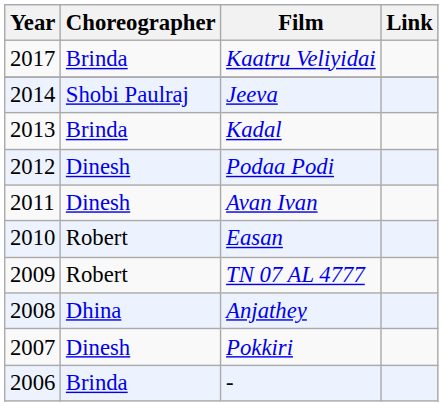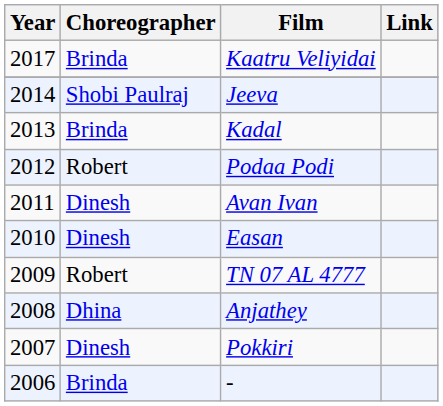 <table class="wikitable">
 <tr style="background:#d1e4fd;">
 <th>Year</th>
 <th>Choreographer</th>
 <th>Film</th>
 <th>Link</th>
 </tr>
 <tr>
 <td>2017</td>
 <td><a href='#'>Brinda</a></td>
 <td><em><a href='#'>Kaatru Veliyidai</a></em></td>
 <td></td>
 </tr>
 <tr>
 </tr>
 <tr style="background:#edf3fe;">
 <td>2014</td>
 <td><a href='#'>Shobi Paulraj</a></td>
 <td><em><a href='#'>Jeeva</a></em></td>
 <td></td>
 </tr>
 <tr>
 <td>2013</td>
 <td><a href='#'>Brinda</a></td>
 <td><em><a href='#'>Kadal</a></em></td>
 <td></td>
 </tr>
 <tr style="background:#edf3fe;">
 <td>2012</td>
-<td><a href='#'>Dinesh</a></td>
+<td>Robert</td>
 <td><em><a href='#'>Podaa Podi</a></em></td>
 <td></td>
 </tr>
 <tr>
 <td>2011</td>
 <td><a href='#'>Dinesh</a></td>
 <td><em><a href='#'>Avan Ivan</a></em></td>
 <td></td>
 </tr>
 <tr style="background:#edf3fe;">
 <td>2010</td>
-<td>Robert</td>
+<td><a href='#'>Dinesh</a></td>
 <td><em><a href='#'>Easan</a></em></td>
 <td></td>
 </tr>
 <tr>
 <td>2009</td>
 <td>Robert</td>
 <td><em><a href='#'>TN 07 AL 4777</a></em></td>
 <td></td>
 </tr>
 <tr style="background:#edf3fe;">
 <td>2008</td>
 <td><a href='#'>Dhina</a></td>
 <td><em><a href='#'>Anjathey</a></em></td>
 <td></td>
 </tr>
 <tr>
 <td>2007</td>
 <td><a href='#'>Dinesh</a></td>
 <td><em><a href='#'>Pokkiri</a></em></td>
 <td></td>
 </tr>
 <tr style="background:#edf3fe;">
 <td>2006</td>
 <td><a href='#'>Brinda</a></td>
 <td>-</td>
 <td></td>
 </tr>
 </table>
